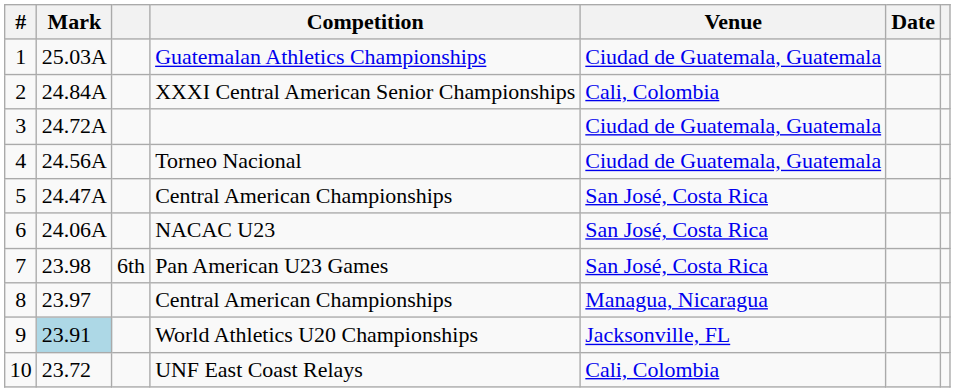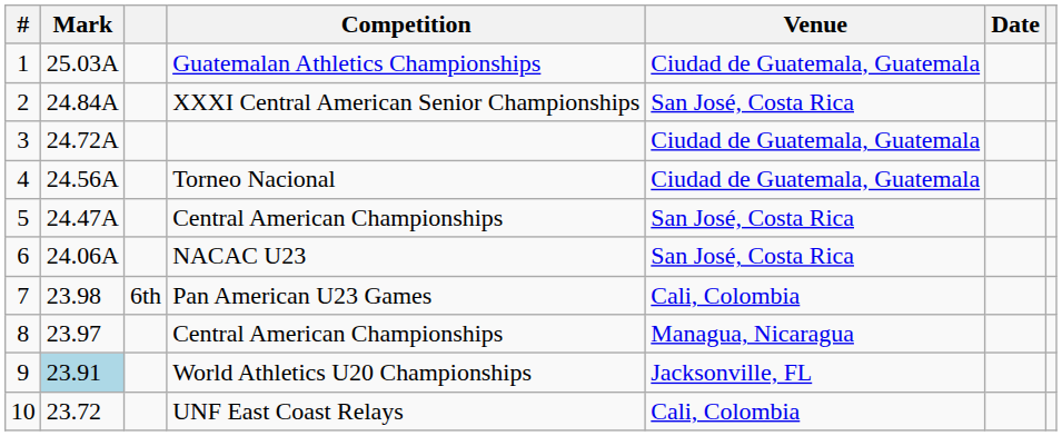 <table class="wikitable sortable">
 <tr>
 <th>#</th>
 <th>Mark</th>
 <th class=unsortable></th>
 <th>Competition</th>
 <th>Venue</th>
 <th>Date</th>
 <th class=unsortable></th>
 </tr>
 <tr>
 <td align=center>1</td>
 <td>25.03A </td>
 <td></td>
 <td><a href='#'>Guatemalan Athletics Championships</a></td>
 <td><a href='#'>Ciudad de Guatemala, Guatemala</a></td>
 <td align=right></td>
 <td></td>
 </tr>
 <tr>
 <td align=center>2</td>
 <td>24.84A </td>
 <td> </td>
 <td>XXXI Central American Senior Championships</td>
-<td><a href='#'>Cali, Colombia</a></td>
+<td><a href='#'>San José, Costa Rica</a></td>
 <td align=right></td>
 <td></td>
 </tr>
 <tr>
 <td align=center>3</td>
 <td>24.72A </td>
 <td></td>
 <td></td>
 <td><a href='#'>Ciudad de Guatemala, Guatemala</a></td>
 <td align=right></td>
 <td></td>
 </tr>
 <tr>
 <td align=center>4</td>
 <td>24.56A </td>
 <td></td>
 <td>Torneo Nacional</td>
 <td><a href='#'>Ciudad de Guatemala, Guatemala</a></td>
 <td align=right></td>
 <td></td>
 </tr>
 <tr>
 <td align=center>5</td>
 <td>24.47A </td>
 <td></td>
 <td>Central American Championships</td>
 <td><a href='#'>San José, Costa Rica</a></td>
 <td align=right></td>
 <td></td>
 </tr>
 <tr>
 <td align=center>6</td>
 <td>24.06A </td>
 <td></td>
 <td>NACAC U23</td>
 <td><a href='#'>San José, Costa Rica</a></td>
 <td align=right></td>
 <td></td>
 </tr>
 <tr>
 <td align=center>7</td>
 <td>23.98 </td>
 <td>6th</td>
 <td>Pan American U23 Games</td>
-<td><a href='#'>San José, Costa Rica</a></td>
+<td><a href='#'>Cali, Colombia</a></td>
 <td align=right></td>
 <td></td>
 </tr>
 <tr>
 <td align=center>8</td>
 <td>23.97 </td>
 <td></td>
 <td>Central American Championships</td>
 <td><a href='#'>Managua, Nicaragua</a></td>
 <td align=right></td>
 <td></td>
 </tr>
 <tr>
 <td align=center>9</td>
 <td style="background: lightblue;">23.91 </td>
 <td> </td>
 <td>World Athletics U20 Championships</td>
 <td><a href='#'>Jacksonville, FL</a></td>
 <td align=right></td>
 <td></td>
 </tr>
 <tr>
 <td align=center>10</td>
 <td>23.72 </td>
 <td> </td>
 <td>UNF East Coast Relays</td>
 <td><a href='#'>Cali, Colombia</a></td>
 <td align=right></td>
 <td></td>
 </tr>
 </table>
